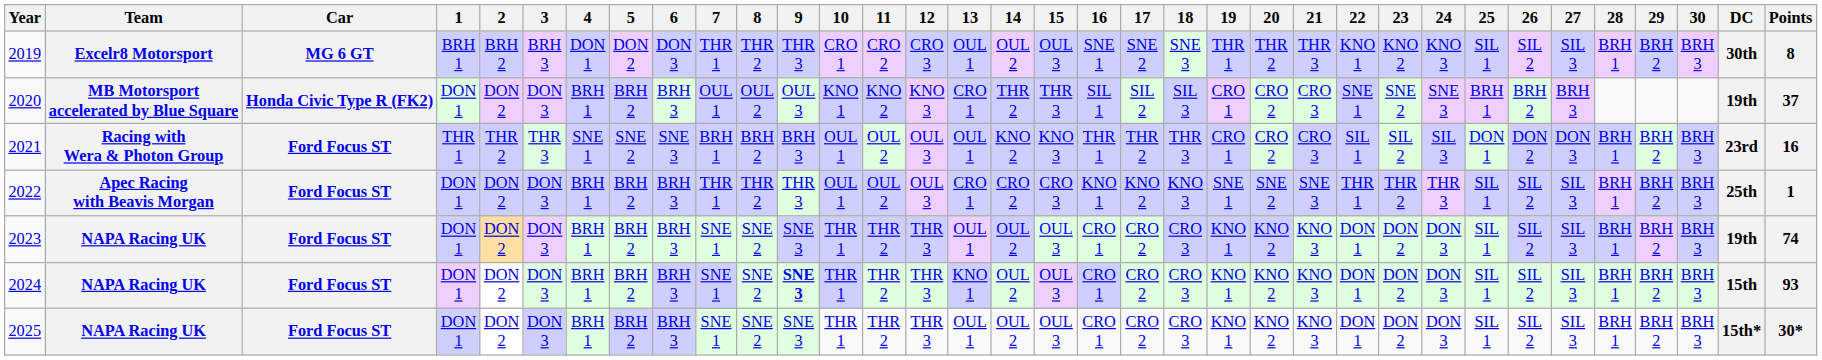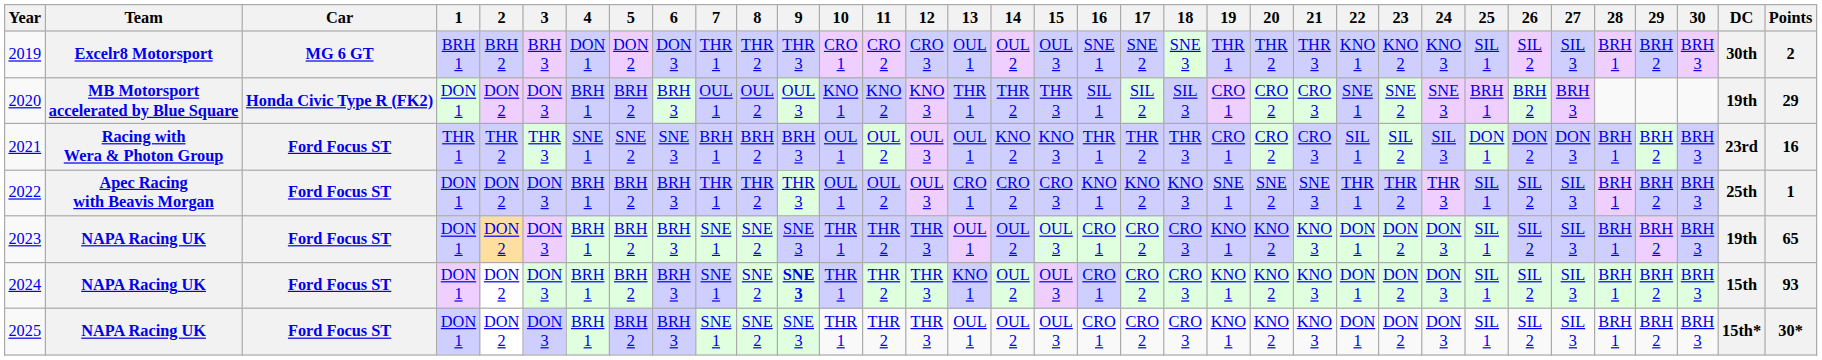 <table class="wikitable" style="text-align:center; font-size:85%">
 <tr>
 <th>Year</th>
 <th>Team</th>
 <th>Car</th>
 <th>1</th>
 <th>2</th>
 <th>3</th>
 <th>4</th>
 <th>5</th>
 <th>6</th>
 <th>7</th>
 <th>8</th>
 <th>9</th>
 <th>10</th>
 <th>11</th>
 <th>12</th>
 <th>13</th>
 <th>14</th>
 <th>15</th>
 <th>16</th>
 <th>17</th>
 <th>18</th>
 <th>19</th>
 <th>20</th>
 <th>21</th>
 <th>22</th>
 <th>23</th>
 <th>24</th>
 <th>25</th>
 <th>26</th>
 <th>27</th>
 <th>28</th>
 <th>29</th>
 <th>30</th>
 <th>DC</th>
 <th>Points</th>
 </tr>
 <tr>
 <td><a href='#'>2019</a></td>
 <th><a href='#'>Excelr8 Motorsport</a></th>
 <th><a href='#'>MG 6 GT</a></th>
 <td style="background:#CFCFFF;"><a href='#'>BRH<br>1</a><br></td>
 <td style="background:#CFCFFF;"><a href='#'>BRH<br>2</a><br></td>
 <td style="background:#EFCFFF;"><a href='#'>BRH<br>3</a><br></td>
 <td style="background:#CFCFFF;"><a href='#'>DON<br>1</a><br></td>
 <td style="background:#EFCFFF;"><a href='#'>DON<br>2</a><br></td>
 <td style="background:#CFCFFF;"><a href='#'>DON<br>3</a><br></td>
 <td style="background:#CFCFFF;"><a href='#'>THR<br>1</a><br></td>
 <td style="background:#CFCFFF;"><a href='#'>THR<br>2</a><br></td>
 <td style="background:#CFCFFF;"><a href='#'>THR<br>3</a><br></td>
 <td style="background:#EFCFFF;"><a href='#'>CRO<br>1</a><br></td>
 <td style="background:#EFCFFF;"><a href='#'>CRO<br>2</a><br></td>
 <td style="background:#CFCFFF;"><a href='#'>CRO<br>3</a><br></td>
 <td style="background:#CFCFFF;"><a href='#'>OUL<br>1</a><br></td>
 <td style="background:#EFCFFF;"><a href='#'>OUL<br>2</a><br></td>
 <td style="background:#CFCFFF;"><a href='#'>OUL<br>3</a><br></td>
 <td style="background:#CFCFFF;"><a href='#'>SNE<br>1</a><br></td>
 <td style="background:#CFCFFF;"><a href='#'>SNE<br>2</a><br></td>
 <td style="background:#DFFFDF;"><a href='#'>SNE<br>3</a><br></td>
 <td style="background:#CFCFFF;"><a href='#'>THR<br>1</a><br></td>
 <td style="background:#CFCFFF;"><a href='#'>THR<br>2</a><br></td>
 <td style="background:#CFCFFF;"><a href='#'>THR<br>3</a><br></td>
 <td style="background:#CFCFFF;"><a href='#'>KNO<br>1</a><br></td>
 <td style="background:#CFCFFF;"><a href='#'>KNO<br>2</a><br></td>
 <td style="background:#CFCFFF;"><a href='#'>KNO<br>3</a><br></td>
 <td style="background:#CFCFFF;"><a href='#'>SIL<br>1</a><br></td>
 <td style="background:#EFCFFF;"><a href='#'>SIL<br>2</a><br></td>
 <td style="background:#CFCFFF;"><a href='#'>SIL<br>3</a><br></td>
 <td style="background:#EFCFFF;"><a href='#'>BRH<br>1</a><br></td>
 <td style="background:#CFCFFF;"><a href='#'>BRH<br>2</a><br></td>
 <td style="background:#EFCFFF;"><a href='#'>BRH<br>3</a><br></td>
 <th>30th</th>
-<th>8</th>
+<th>2</th>
 </tr>
 <tr>
 <td><a href='#'>2020</a></td>
 <th nowrap><a href='#'>MB Motorsport<br>accelerated by Blue Square</a></th>
 <th nowrap><a href='#'>Honda Civic Type R (FK2)</a></th>
 <td style="background:#DFFFDF;"><a href='#'>DON<br>1</a><br></td>
 <td style="background:#EFCFFF;"><a href='#'>DON<br>2</a><br></td>
 <td style="background:#EFCFFF;"><a href='#'>DON<br>3</a><br></td>
 <td style="background:#CFCFFF;"><a href='#'>BRH<br>1</a><br></td>
 <td style="background:#CFCFFF;"><a href='#'>BRH<br>2</a><br></td>
 <td style="background:#DFFFDF;"><a href='#'>BRH<br>3</a><br></td>
 <td style="background:#CFCFFF;"><a href='#'>OUL<br>1</a><br></td>
 <td style="background:#CFCFFF;"><a href='#'>OUL<br>2</a><br></td>
 <td style="background:#DFFFDF;"><a href='#'>OUL<br>3</a><br></td>
 <td style="background:#CFCFFF;"><a href='#'>KNO<br>1</a><br></td>
 <td style="background:#CFCFFF;"><a href='#'>KNO<br>2</a><br></td>
 <td style="background:#EFCFFF;"><a href='#'>KNO<br>3</a><br></td>
-<td style="background:#CFCFFF;"><a href='#'>CRO<br>1</a><br></td>
+<td style="background:#CFCFFF;"><a href='#'>THR<br>1</a><br></td>
 <td style="background:#CFCFFF;"><a href='#'>THR<br>2</a><br></td>
 <td style="background:#CFCFFF;"><a href='#'>THR<br>3</a><br></td>
 <td style="background:#CFCFFF;"><a href='#'>SIL<br>1</a><br></td>
 <td style="background:#DFFFDF;"><a href='#'>SIL<br>2</a><br></td>
 <td style="background:#CFCFFF;"><a href='#'>SIL<br>3</a><br></td>
 <td style="background:#EFCFFF;"><a href='#'>CRO<br>1</a><br></td>
 <td style="background:#DFFFDF;"><a href='#'>CRO<br>2</a><br></td>
 <td style="background:#DFFFDF;"><a href='#'>CRO<br>3</a><br></td>
 <td style="background:#CFCFFF;"><a href='#'>SNE<br>1</a><br></td>
 <td style="background:#DFFFDF;"><a href='#'>SNE<br>2</a><br></td>
 <td style="background:#EFCFFF;"><a href='#'>SNE<br>3</a><br></td>
 <td style="background:#EFCFFF;"><a href='#'>BRH<br>1</a><br></td>
 <td style="background:#DFFFDF;"><a href='#'>BRH<br>2</a><br></td>
 <td style="background:#EFCFFF;"><a href='#'>BRH<br>3</a><br></td>
 <td></td>
 <td></td>
 <td></td>
 <th>19th</th>
-<th>37</th>
+<th>29</th>
 </tr>
 <tr>
 <td><a href='#'>2021</a></td>
 <th><a href='#'>Racing with<br>Wera & Photon Group</a></th>
 <th><a href='#'>Ford Focus ST</a></th>
 <td style="background:#CFCFFF;"><a href='#'>THR<br>1</a><br></td>
 <td style="background:#CFCFFF;"><a href='#'>THR<br>2</a><br></td>
 <td style="background:#DFFFDF;"><a href='#'>THR<br>3</a><br></td>
 <td style="background:#CFCFFF;"><a href='#'>SNE<br>1</a><br></td>
 <td style="background:#CFCFFF;"><a href='#'>SNE<br>2</a><br></td>
 <td style="background:#CFCFFF;"><a href='#'>SNE<br>3</a><br></td>
 <td style="background:#CFCFFF;"><a href='#'>BRH<br>1</a><br></td>
 <td style="background:#CFCFFF;"><a href='#'>BRH<br>2</a><br></td>
 <td style="background:#CFCFFF;"><a href='#'>BRH<br>3</a><br></td>
 <td style="background:#CFCFFF;"><a href='#'>OUL<br>1</a><br></td>
 <td style="background:#DFFFDF;"><a href='#'>OUL<br>2</a><br></td>
 <td style="background:#EFCFFF;"><a href='#'>OUL<br>3</a><br></td>
 <td style="background:#CFCFFF;"><a href='#'>OUL<br>1</a><br></td>
 <td style="background:#CFCFFF;"><a href='#'>KNO<br>2</a><br></td>
 <td style="background:#CFCFFF;"><a href='#'>KNO<br>3</a><br></td>
 <td style="background:#CFCFFF;"><a href='#'>THR<br>1</a><br></td>
 <td style="background:#CFCFFF;"><a href='#'>THR<br>2</a><br></td>
 <td style="background:#CFCFFF;"><a href='#'>THR<br>3</a><br></td>
 <td style="background:#CFCFFF;"><a href='#'>CRO<br>1</a><br></td>
 <td style="background:#DFFFDF;"><a href='#'>CRO<br>2</a><br></td>
 <td style="background:#CFCFFF;"><a href='#'>CRO<br>3</a><br></td>
 <td style="background:#CFCFFF;"><a href='#'>SIL<br>1</a><br></td>
 <td style="background:#DFFFDF;"><a href='#'>SIL<br>2</a><br></td>
 <td style="background:#CFCFFF;"><a href='#'>SIL<br>3</a><br></td>
 <td style="background:#DFFFDF;"><a href='#'>DON<br>1</a><br></td>
 <td style="background:#CFCFFF;"><a href='#'>DON<br>2</a><br></td>
 <td style="background:#CFCFFF;"><a href='#'>DON<br>3</a><br></td>
 <td style="background:#CFCFFF;"><a href='#'>BRH<br>1</a><br></td>
 <td style="background:#DFFFDF;"><a href='#'>BRH<br>2</a><br></td>
 <td style="background:#CFCFFF;"><a href='#'>BRH<br>3</a><br></td>
 <th>23rd</th>
 <th>16</th>
 </tr>
 <tr>
 <td><a href='#'>2022</a></td>
 <th><a href='#'>Apec Racing<br>with Beavis Morgan</a></th>
 <th><a href='#'>Ford Focus ST</a></th>
 <td style="background:#CFCFFF;"><a href='#'>DON<br>1</a><br></td>
 <td style="background:#CFCFFF;"><a href='#'>DON<br>2</a><br></td>
 <td style="background:#CFCFFF;"><a href='#'>DON<br>3</a><br></td>
 <td style="background:#CFCFFF;"><a href='#'>BRH<br>1</a><br></td>
 <td style="background:#CFCFFF;"><a href='#'>BRH<br>2</a><br></td>
 <td style="background:#CFCFFF;"><a href='#'>BRH<br>3</a><br></td>
 <td style="background:#CFCFFF;"><a href='#'>THR<br>1</a><br></td>
 <td style="background:#CFCFFF;"><a href='#'>THR<br>2</a><br></td>
 <td style="background:#DFFFDF;"><a href='#'>THR<br>3</a><br></td>
 <td style="background:#CFCFFF;"><a href='#'>OUL<br>1</a><br></td>
 <td style="background:#CFCFFF;"><a href='#'>OUL<br>2</a><br></td>
 <td style="background:#EFCFFF;"><a href='#'>OUL<br>3</a><br></td>
 <td style="background:#CFCFFF;"><a href='#'>CRO<br>1</a><br></td>
 <td style="background:#CFCFFF;"><a href='#'>CRO<br>2</a><br></td>
 <td style="background:#CFCFFF;"><a href='#'>CRO<br>3</a><br></td>
 <td style="background:#CFCFFF;"><a href='#'>KNO<br>1</a><br></td>
 <td style="background:#CFCFFF;"><a href='#'>KNO<br>2</a><br></td>
 <td style="background:#CFCFFF;"><a href='#'>KNO<br>3</a><br></td>
 <td style="background:#CFCFFF;"><a href='#'>SNE<br>1</a><br></td>
 <td style="background:#CFCFFF;"><a href='#'>SNE<br>2</a><br></td>
 <td style="background:#CFCFFF;"><a href='#'>SNE<br>3</a><br></td>
 <td style="background:#CFCFFF;"><a href='#'>THR<br>1</a><br></td>
 <td style="background:#CFCFFF;"><a href='#'>THR<br>2</a><br></td>
 <td style="background:#EFCFFF;"><a href='#'>THR<br>3</a><br></td>
 <td style="background:#CFCFFF;"><a href='#'>SIL<br>1</a><br></td>
 <td style="background:#CFCFFF;"><a href='#'>SIL<br>2</a><br></td>
 <td style="background:#CFCFFF;"><a href='#'>SIL<br>3</a><br></td>
 <td style="background:#EFCFFF;"><a href='#'>BRH<br>1</a><br></td>
 <td style="background:#CFCFFF;"><a href='#'>BRH<br>2</a><br></td>
 <td style="background:#CFCFFF;"><a href='#'>BRH<br>3</a><br></td>
 <th>25th</th>
 <th>1</th>
 </tr>
 <tr>
 <td><a href='#'>2023</a></td>
 <th><a href='#'>NAPA Racing UK</a></th>
 <th><a href='#'>Ford Focus ST</a></th>
 <td style="background:#CFCFFF;"><a href='#'>DON<br>1</a><br></td>
 <td style="background:#FFDF9F;"><a href='#'>DON<br>2</a><br></td>
 <td style="background:#EFCFFF;"><a href='#'>DON<br>3</a><br></td>
 <td style="background:#DFFFDF;"><a href='#'>BRH<br>1</a><br></td>
 <td style="background:#DFFFDF;"><a href='#'>BRH<br>2</a><br></td>
 <td style="background:#DFFFDF;"><a href='#'>BRH<br>3</a><br></td>
 <td style="background:#DFFFDF;"><a href='#'>SNE<br>1</a><br></td>
 <td style="background:#DFFFDF;"><a href='#'>SNE<br>2</a><br></td>
 <td style="background:#CFCFFF;"><a href='#'>SNE<br>3</a><br></td>
 <td style="background:#CFCFFF;"><a href='#'>THR<br>1</a><br></td>
 <td style="background:#CFCFFF;"><a href='#'>THR<br>2</a><br></td>
 <td style="background:#CFCFFF;"><a href='#'>THR<br>3</a><br></td>
 <td style="background:#EFCFFF;"><a href='#'>OUL<br>1</a><br></td>
 <td style="background:#CFCFFF;"><a href='#'>OUL<br>2</a><br></td>
 <td style="background:#DFFFDF;"><a href='#'>OUL<br>3</a><br></td>
 <td style="background:#DFFFDF;"><a href='#'>CRO<br>1</a><br></td>
 <td style="background:#DFFFDF;"><a href='#'>CRO<br>2</a><br></td>
 <td style="background:#CFCFFF;"><a href='#'>CRO<br>3</a><br></td>
 <td style="background:#CFCFFF;"><a href='#'>KNO<br>1</a><br></td>
 <td style="background:#CFCFFF;"><a href='#'>KNO<br>2</a><br></td>
 <td style="background:#DFFFDF;"><a href='#'>KNO<br>3</a><br></td>
 <td style="background:#DFFFDF;"><a href='#'>DON<br>1</a><br></td>
 <td style="background:#DFFFDF;"><a href='#'>DON<br>2</a><br></td>
 <td style="background:#DFFFDF;"><a href='#'>DON<br>3</a><br></td>
 <td style="background:#DFFFDF;"><a href='#'>SIL<br>1</a><br></td>
 <td style="background:#CFCFFF;"><a href='#'>SIL<br>2</a><br></td>
 <td style="background:#CFCFFF;"><a href='#'>SIL<br>3</a><br></td>
 <td style="background:#CFCFFF;"><a href='#'>BRH<br>1</a><br></td>
 <td style="background:#EFCFFF;"><a href='#'>BRH<br>2</a><br></td>
 <td style="background:#CFCFFF;"><a href='#'>BRH<br>3</a><br></td>
 <th>19th</th>
-<th>74</th>
+<th>65</th>
 </tr>
 <tr>
 <td><a href='#'>2024</a></td>
 <th><a href='#'>NAPA Racing UK</a></th>
 <th><a href='#'>Ford Focus ST</a></th>
 <td style="background:#EFCFFF;"><a href='#'>DON<br>1</a><br></td>
 <td style="background:#FFFFFF;"><a href='#'>DON<br>2</a><br></td>
 <td style="background:#DFFFDF;"><a href='#'>DON<br>3</a><br></td>
 <td style="background:#DFFFDF;"><a href='#'>BRH<br>1</a><br></td>
 <td style="background:#DFFFDF;"><a href='#'>BRH<br>2</a><br></td>
 <td style="background:#CFCFFF;"><a href='#'>BRH<br>3</a><br></td>
 <td style="background:#CFCFFF;"><a href='#'>SNE<br>1</a><br></td>
 <td style="background:#DFFFDF;"><a href='#'>SNE<br>2</a><br></td>
 <td style="background:#DFFFDF;"><strong><a href='#'>SNE<br>3</a></strong><br></td>
 <td style="background:#CFCFFF;"><a href='#'>THR<br>1</a><br></td>
 <td style="background:#DFFFDF;"><a href='#'>THR<br>2</a><br></td>
 <td style="background:#DFFFDF;"><a href='#'>THR<br>3</a><br></td>
 <td style="background:#CFCFFF;"><a href='#'>KNO<br>1</a><br></td>
 <td style="background:#DFFFDF;"><a href='#'>OUL<br>2</a><br></td>
 <td style="background:#EFCFFF;"><a href='#'>OUL<br>3</a><br></td>
 <td style="background:#CFCFFF;"><a href='#'>CRO<br>1</a><br></td>
 <td style="background:#DFFFDF;"><a href='#'>CRO<br>2</a><br></td>
 <td style="background:#DFFFDF;"><a href='#'>CRO<br>3</a><br></td>
 <td style="background:#DFFFDF;"><a href='#'>KNO<br>1</a><br></td>
 <td style="background:#DFFFDF;"><a href='#'>KNO<br>2</a><br></td>
 <td style="background:#DFFFDF;"><a href='#'>KNO<br>3</a><br></td>
 <td style="background:#DFFFDF;"><a href='#'>DON<br>1</a><br></td>
 <td style="background:#DFFFDF;"><a href='#'>DON<br>2</a><br></td>
 <td style="background:#DFFFDF;"><a href='#'>DON<br>3</a><br></td>
 <td style="background:#DFFFDF;"><a href='#'>SIL<br>1</a><br></td>
 <td style="background:#DFFFDF;"><a href='#'>SIL<br>2</a><br></td>
 <td style="background:#DFFFDF;"><a href='#'>SIL<br>3</a><br></td>
 <td style="background:#DFFFDF;"><a href='#'>BRH<br>1</a><br></td>
 <td style="background:#DFFFDF;"><a href='#'>BRH<br>2</a><br></td>
 <td style="background:#DFFFDF;"><a href='#'>BRH<br>3</a><br></td>
 <th>15th</th>
 <th>93</th>
 </tr>
 <tr>
 <td><a href='#'>2025</a></td>
 <th><a href='#'>NAPA Racing UK</a></th>
 <th><a href='#'>Ford Focus ST</a></th>
 <td style="background:#CFCFFF;"><a href='#'>DON<br>1</a><br></td>
 <td style="background:#FFFFFF;"><a href='#'>DON<br>2</a><br></td>
 <td style="background:#CFCFFF;"><a href='#'>DON<br>3</a><br></td>
 <td style="background:#DFFFDF;"><a href='#'>BRH<br>1</a><br></td>
 <td style="background:#CFCFFF;"><a href='#'>BRH<br>2</a><br></td>
 <td style="background:#CFCFFF;"><a href='#'>BRH<br>3</a><br></td>
 <td style="background:#DFFFDF;"><a href='#'>SNE<br>1</a><br></td>
 <td style="background:#DFFFDF;"><a href='#'>SNE<br>2</a><br></td>
 <td style="background:#DFFFDF;"><a href='#'>SNE<br>3</a><br></td>
 <td style="background:#;"><a href='#'>THR<br>1</a><br></td>
 <td style="background:#;"><a href='#'>THR<br>2</a><br></td>
 <td style="background:#;"><a href='#'>THR<br>3</a><br></td>
 <td style="background:#;"><a href='#'>OUL<br>1</a><br></td>
 <td style="background:#;"><a href='#'>OUL<br>2</a><br></td>
 <td style="background:#;"><a href='#'>OUL<br>3</a><br></td>
 <td style="background:#;"><a href='#'>CRO<br>1</a><br></td>
 <td style="background:#;"><a href='#'>CRO<br>2</a><br></td>
 <td style="background:#;"><a href='#'>CRO<br>3</a><br></td>
 <td style="background:#;"><a href='#'>KNO<br>1</a><br></td>
 <td style="background:#;"><a href='#'>KNO<br>2</a><br></td>
 <td style="background:#;"><a href='#'>KNO<br>3</a><br></td>
 <td style="background:#;"><a href='#'>DON<br>1</a><br></td>
 <td style="background:#;"><a href='#'>DON<br>2</a><br></td>
 <td style="background:#;"><a href='#'>DON<br>3</a><br></td>
 <td style="background:#;"><a href='#'>SIL<br>1</a><br></td>
 <td style="background:#;"><a href='#'>SIL<br>2</a><br></td>
 <td style="background:#;"><a href='#'>SIL<br>3</a><br></td>
 <td style="background:#;"><a href='#'>BRH<br>1</a><br></td>
 <td style="background:#;"><a href='#'>BRH<br>2</a><br></td>
 <td style="background:#;"><a href='#'>BRH<br>3</a><br></td>
 <th>15th*</th>
 <th>30*</th>
 </tr>
 </table>
